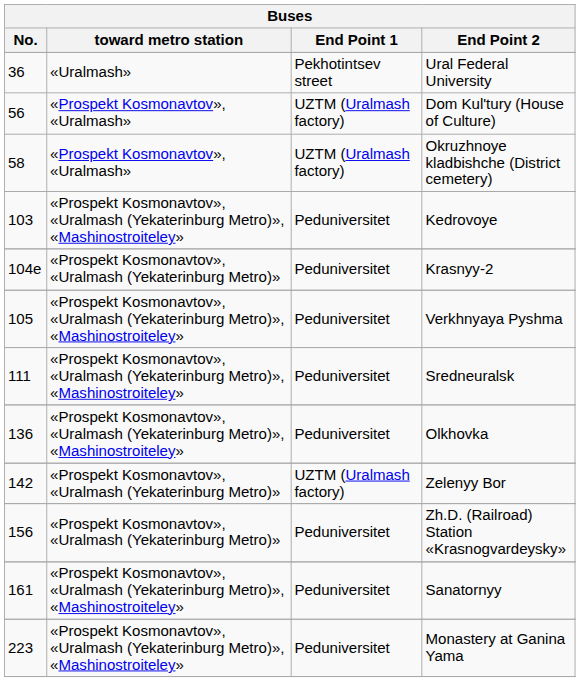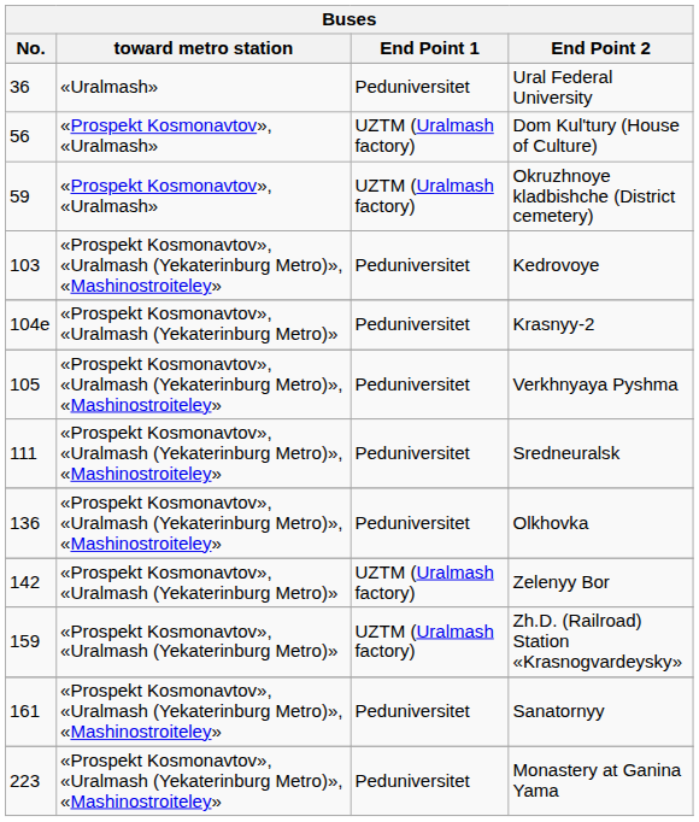 <table class="wikitable">
 <tr>
 <th colspan=4>Buses</th>
 </tr>
 <tr>
 <th width="7%">No.</th>
 <th width="41%">toward metro station</th>
 <th width="22%">End Point 1</th>
 <th width="22%">End Point 2</th>
 </tr>
 <tr>
 </tr>
 <tr ----align="center">
 <td>36</td>
 <td>«Uralmash»</td>
-<td>Pekhotintsev street</td>
+<td>Peduniversitet</td>
 <td>Ural Federal University</td>
 </tr>
 <tr ----align="center">
 <td>56</td>
 <td>«<a href='#'>Prospekt Kosmonavtov</a>», «Uralmash»</td>
 <td>UZTM (<a href='#'>Uralmash</a> factory)</td>
 <td>Dom Kul'tury (House of Culture)</td>
 </tr>
 <tr ----align="center">
-<td>58</td>
+<td>59</td>
 <td>«<a href='#'>Prospekt Kosmonavtov</a>», «Uralmash»</td>
 <td>UZTM (<a href='#'>Uralmash</a> factory)</td>
 <td>Okruzhnoye kladbishche (District cemetery)</td>
 </tr>
 <tr>
 </tr>
 <tr ----align="center">
 <td>103</td>
 <td>«Prospekt Kosmonavtov», «Uralmash (Yekaterinburg Metro)», «<a href='#'>Mashinostroiteley</a>»</td>
 <td>Peduniversitet</td>
 <td>Kedrovoye</td>
 </tr>
 <tr>
 </tr>
 <tr ----align="center">
 <td>104е</td>
 <td>«Prospekt Kosmonavtov», «Uralmash (Yekaterinburg Metro)»</td>
 <td>Peduniversitet</td>
 <td>Krasnyy-2</td>
 </tr>
 <tr>
 </tr>
 <tr ----align="center">
 <td>105</td>
 <td>«Prospekt Kosmonavtov», «Uralmash (Yekaterinburg Metro)», «<a href='#'>Mashinostroiteley</a>»</td>
 <td>Peduniversitet</td>
 <td>Verkhnyaya Pyshma</td>
 </tr>
 <tr>
 </tr>
 <tr ----align="center">
 <td>111</td>
 <td>«Prospekt Kosmonavtov», «Uralmash (Yekaterinburg Metro)», «<a href='#'>Mashinostroiteley</a>»</td>
 <td>Peduniversitet</td>
 <td>Sredneuralsk</td>
 </tr>
 <tr>
 </tr>
 <tr ----align="center">
 <td>136</td>
 <td>«Prospekt Kosmonavtov», «Uralmash (Yekaterinburg Metro)», «<a href='#'>Mashinostroiteley</a>»</td>
 <td>Peduniversitet</td>
 <td>Olkhovka</td>
 </tr>
 <tr>
 </tr>
 <tr ----align="center">
 <td>142</td>
 <td>«Prospekt Kosmonavtov», «Uralmash (Yekaterinburg Metro)»</td>
 <td>UZTM (<a href='#'>Uralmash</a> factory)</td>
 <td>Zelenyy Bor</td>
 </tr>
 <tr>
 </tr>
 <tr ----align="center">
-<td>156</td>
+<td>159</td>
 <td>«Prospekt Kosmonavtov», «Uralmash (Yekaterinburg Metro)»</td>
-<td>Peduniversitet</td>
+<td>UZTM (<a href='#'>Uralmash</a> factory)</td>
 <td>Zh.D. (Railroad) Station «Krasnogvardeysky»</td>
 </tr>
 <tr>
 </tr>
 <tr ----align="center">
 <td>161</td>
 <td>«Prospekt Kosmonavtov», «Uralmash (Yekaterinburg Metro)», «<a href='#'>Mashinostroiteley</a>»</td>
 <td>Peduniversitet</td>
 <td>Sanatornyy</td>
 </tr>
 <tr>
 </tr>
 <tr ----align="center">
 <td>223</td>
 <td>«Prospekt Kosmonavtov», «Uralmash (Yekaterinburg Metro)», «<a href='#'>Mashinostroiteley</a>»</td>
 <td>Peduniversitet</td>
 <td>Monastery at Ganina Yama</td>
 </tr>
 <tr>
 </tr>
 </table>
